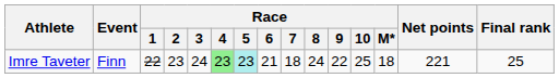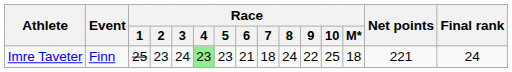 <table class="wikitable" style="font-size:90%">
 <tr>
 <th rowspan=2>Athlete</th>
 <th rowspan=2>Event</th>
 <th colspan=11>Race</th>
 <th rowspan=2>Net points</th>
 <th rowspan=2>Final rank</th>
 </tr>
 <tr style="font-size:95%">
 <th>1</th>
 <th>2</th>
 <th>3</th>
 <th>4</th>
 <th>5</th>
 <th>6</th>
 <th>7</th>
 <th>8</th>
 <th>9</th>
 <th>10</th>
 <th>M*</th>
 </tr>
 <tr align=center>
 <td align=left><a href='#'>Imre Taveter</a></td>
 <td align=left><a href='#'>Finn</a></td>
-<td><s>22</s></td>
+<td><s>25</s></td>
 <td>23</td>
 <td>24</td>
 <td style="background: lightgreen;">23</td>
-<td style="background: paleturquoise;">23</td>
+<td>23</td>
 <td>21</td>
 <td>18</td>
 <td>24</td>
 <td>22</td>
 <td>25</td>
 <td>18</td>
 <td>221</td>
-<td>25</td>
+<td>24</td>
 </tr>
 </table>
